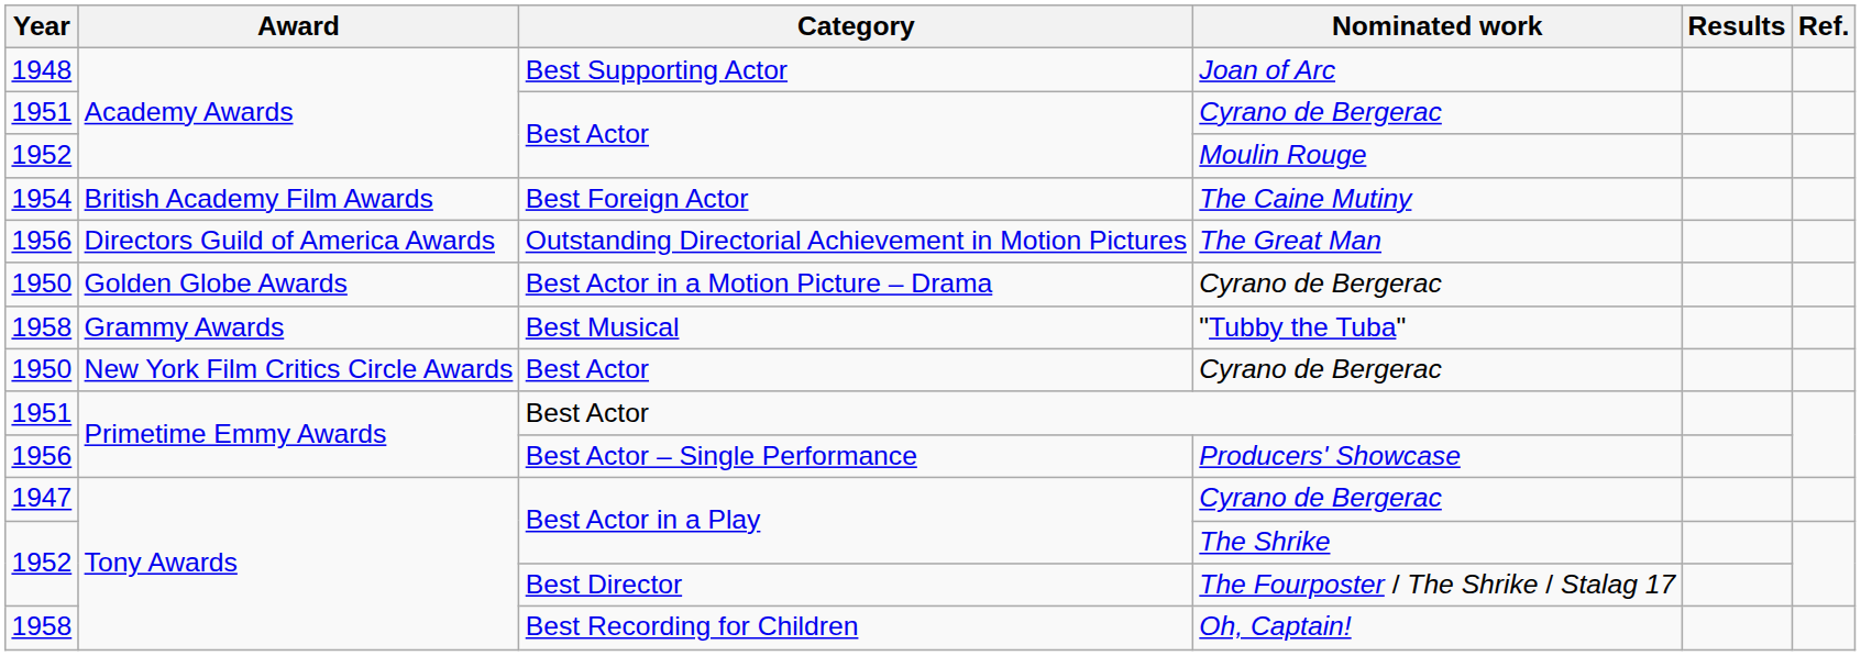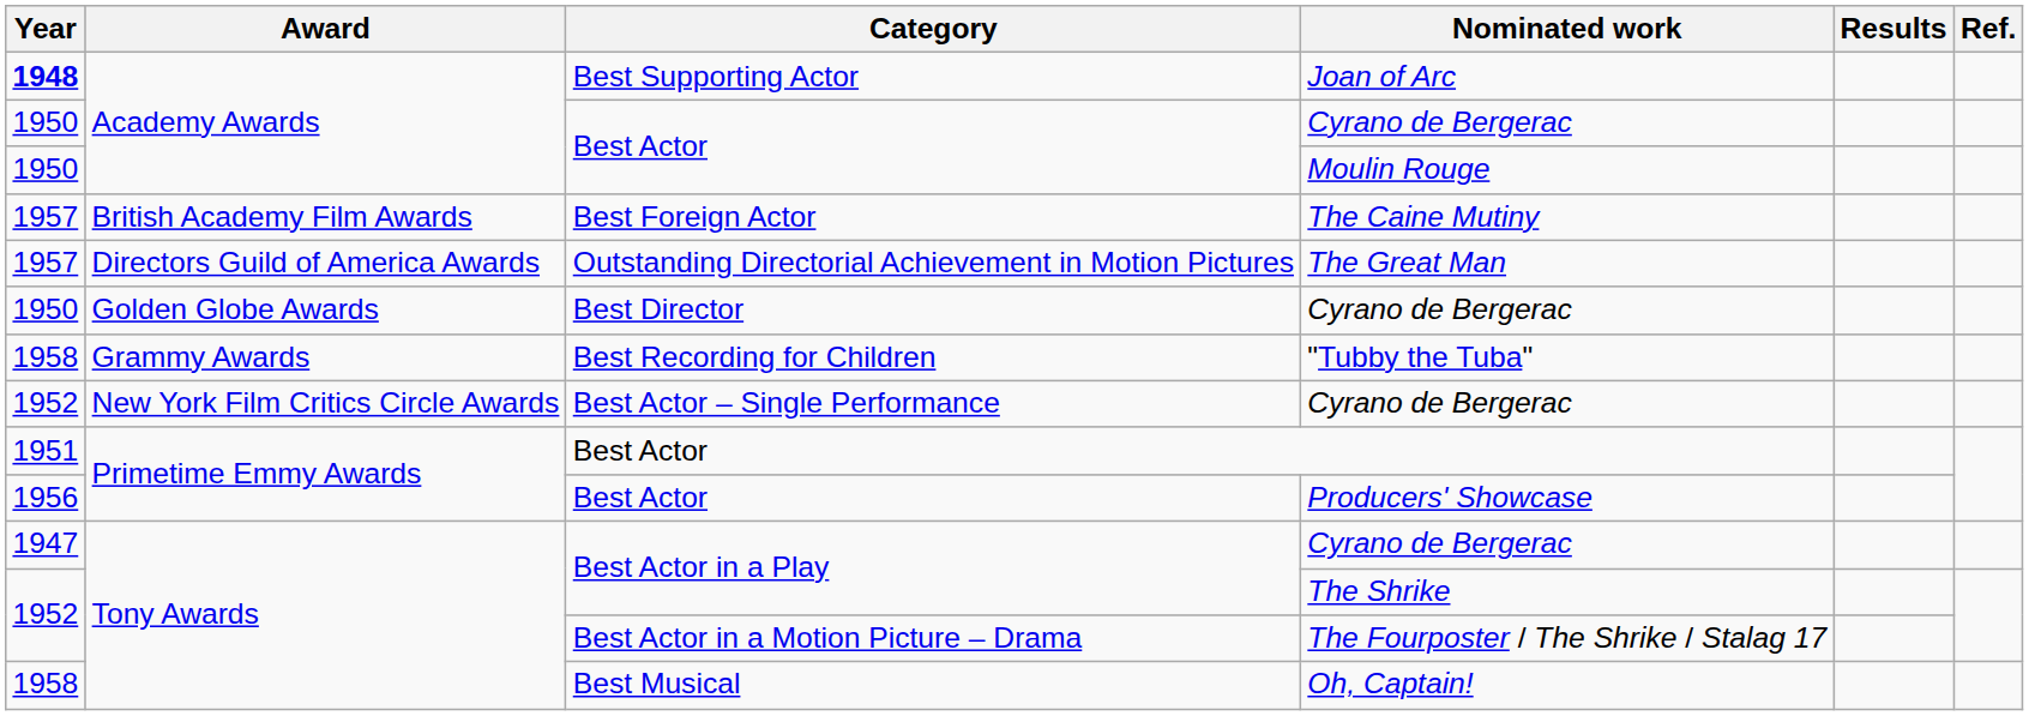 <table class="wikitable">
 <tr>
 <th>Year</th>
 <th>Award</th>
 <th>Category</th>
 <th>Nominated work</th>
 <th>Results</th>
 <th>Ref.</th>
 </tr>
 <tr>
-<td><a href='#'>1948</a></td>
+<td><strong><a href='#'>1948</a></strong></td>
 <td rowspan="3"><a href='#'>Academy Awards</a></td>
 <td><a href='#'>Best Supporting Actor</a></td>
 <td><em><a href='#'>Joan of Arc</a></em></td>
 <td></td>
 <td align="center"></td>
 </tr>
 <tr>
-<td><a href='#'>1951</a></td>
+<td><a href='#'>1950</a></td>
 <td rowspan="2"><a href='#'>Best Actor</a></td>
 <td><em><a href='#'>Cyrano de Bergerac</a></em></td>
 <td></td>
 <td align="center"></td>
 </tr>
 <tr>
-<td><a href='#'>1952</a></td>
+<td><a href='#'>1950</a></td>
 <td><em><a href='#'>Moulin Rouge</a></em></td>
 <td></td>
 <td align="center"></td>
 </tr>
 <tr>
-<td><a href='#'>1954</a></td>
+<td><a href='#'>1957</a></td>
 <td><a href='#'>British Academy Film Awards</a></td>
 <td><a href='#'>Best Foreign Actor</a></td>
 <td><em><a href='#'>The Caine Mutiny</a></em></td>
 <td></td>
 <td align="center"></td>
 </tr>
 <tr>
-<td><a href='#'>1956</a></td>
+<td><a href='#'>1957</a></td>
 <td><a href='#'>Directors Guild of America Awards</a></td>
 <td><a href='#'>Outstanding Directorial Achievement in Motion Pictures</a></td>
 <td><em><a href='#'>The Great Man</a></em></td>
 <td></td>
 <td align="center"></td>
 </tr>
 <tr>
 <td><a href='#'>1950</a></td>
 <td><a href='#'>Golden Globe Awards</a></td>
-<td><a href='#'>Best Actor in a Motion Picture – Drama</a></td>
+<td><a href='#'>Best Director</a></td>
 <td><em>Cyrano de Bergerac</em></td>
 <td></td>
 <td align="center"></td>
 </tr>
 <tr>
 <td><a href='#'>1958</a></td>
 <td><a href='#'>Grammy Awards</a></td>
-<td><a href='#'>Best Musical</a></td>
+<td><a href='#'>Best Recording for Children</a></td>
 <td>"<a href='#'>Tubby the Tuba</a>"</td>
 <td></td>
 <td align="center"></td>
 </tr>
 <tr>
-<td><a href='#'>1950</a></td>
+<td><a href='#'>1952</a></td>
 <td><a href='#'>New York Film Critics Circle Awards</a></td>
-<td><a href='#'>Best Actor</a></td>
+<td><a href='#'>Best Actor – Single Performance</a></td>
 <td><em>Cyrano de Bergerac</em></td>
 <td></td>
 <td align="center"></td>
 </tr>
 <tr>
 <td><a href='#'>1951</a></td>
 <td rowspan="2"><a href='#'>Primetime Emmy Awards</a></td>
 <td colspan="2">Best Actor</td>
 <td></td>
 <td align="center" rowspan="2"></td>
 </tr>
 <tr>
 <td><a href='#'>1956</a></td>
-<td><a href='#'>Best Actor – Single Performance</a></td>
+<td><a href='#'>Best Actor</a></td>
 <td><em><a href='#'>Producers' Showcase</a></em></td>
 <td></td>
 </tr>
 <tr>
 <td><a href='#'>1947</a></td>
 <td rowspan="4"><a href='#'>Tony Awards</a></td>
 <td rowspan="2"><a href='#'>Best Actor in a Play</a></td>
 <td><em><a href='#'>Cyrano de Bergerac</a></em></td>
 <td></td>
 <td align="center"></td>
 </tr>
 <tr>
 <td rowspan="2"><a href='#'>1952</a></td>
 <td><em><a href='#'>The Shrike</a></em></td>
 <td></td>
 <td align="center" rowspan="2"></td>
 </tr>
 <tr>
-<td><a href='#'>Best Director</a></td>
+<td><a href='#'>Best Actor in a Motion Picture – Drama</a></td>
 <td><em><a href='#'>The Fourposter</a></em> / <em>The Shrike</em> / <em>Stalag 17</em></td>
 <td></td>
 </tr>
 <tr>
 <td><a href='#'>1958</a></td>
-<td><a href='#'>Best Recording for Children</a></td>
+<td><a href='#'>Best Musical</a></td>
 <td><em><a href='#'>Oh, Captain!</a></em></td>
 <td></td>
 <td align="center"></td>
 </tr>
 </table>
